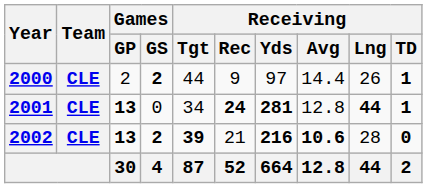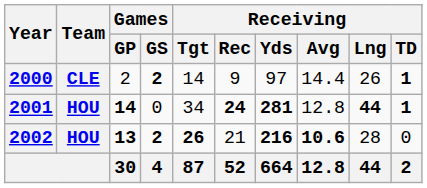 <table class="wikitable" style="text-align:center">
 <tr>
 <th rowspan="2">Year</th>
 <th rowspan="2">Team</th>
 <th colspan="2">Games</th>
 <th colspan="6">Receiving</th>
 </tr>
 <tr>
 <th>GP</th>
 <th>GS</th>
 <th>Tgt</th>
 <th>Rec</th>
 <th>Yds</th>
 <th>Avg</th>
 <th>Lng</th>
 <th>TD</th>
 </tr>
 <tr>
 <th><a href='#'>2000</a></th>
 <th><a href='#'>CLE</a></th>
 <td>2</td>
 <td><strong>2</strong></td>
-<td>44</td>
+<td>14</td>
 <td>9</td>
 <td>97</td>
 <td>14.4</td>
 <td>26</td>
 <td><strong>1</strong></td>
 </tr>
 <tr>
 <th><a href='#'>2001</a></th>
-<th><a href='#'>CLE</a></th>
-<td><strong>13</strong></td>
+<th><a href='#'>HOU</a></th>
+<td><strong>14</strong></td>
 <td>0</td>
 <td>34</td>
 <td><strong>24</strong></td>
 <td><strong>281</strong></td>
 <td>12.8</td>
 <td><strong>44</strong></td>
 <td><strong>1</strong></td>
 </tr>
 <tr>
 <th><a href='#'>2002</a></th>
-<th><a href='#'>CLE</a></th>
+<th><a href='#'>HOU</a></th>
 <td><strong>13</strong></td>
 <td><strong>2</strong></td>
-<td><strong>39</strong></td>
+<td><strong>26</strong></td>
 <td>21</td>
 <td><strong>216</strong></td>
 <td><strong>10.6</strong></td>
 <td>28</td>
-<td><strong>0</strong></td>
+<td>0</td>
 </tr>
 <tr>
 <th colspan="2"></th>
 <th>30</th>
 <th>4</th>
 <th>87</th>
 <th>52</th>
 <th>664</th>
 <th>12.8</th>
 <th>44</th>
 <th>2</th>
 </tr>
 </table>
